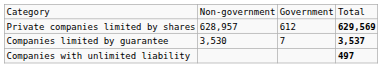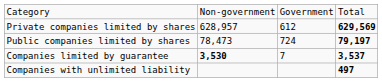 <table Class="wikitable">
 <tr>
 <td>Category</td>
 <td>Non-government</td>
 <td>Government</td>
 <td>Total</td>
 </tr>
 <tr>
 <td>Private companies limited by shares</td>
 <td>628,957</td>
 <td>612</td>
 <td><strong>629,569</strong></td>
 </tr>
 <tr>
+<td>Public companies limited by shares</td>
+<td>78,473</td>
+<td>724</td>
+<td><strong>79,197</strong></td>
+</tr>
+<tr>
 <td>Companies limited by guarantee</td>
-<td>3,530</td>
+<td><strong>3,530</strong></td>
 <td>7</td>
 <td><strong>3,537</strong></td>
 </tr>
 <tr>
 <td>Companies with unlimited liability</td>
 <td></td>
 <td></td>
 <td><strong>497</strong></td>
 </tr>
 </table>
